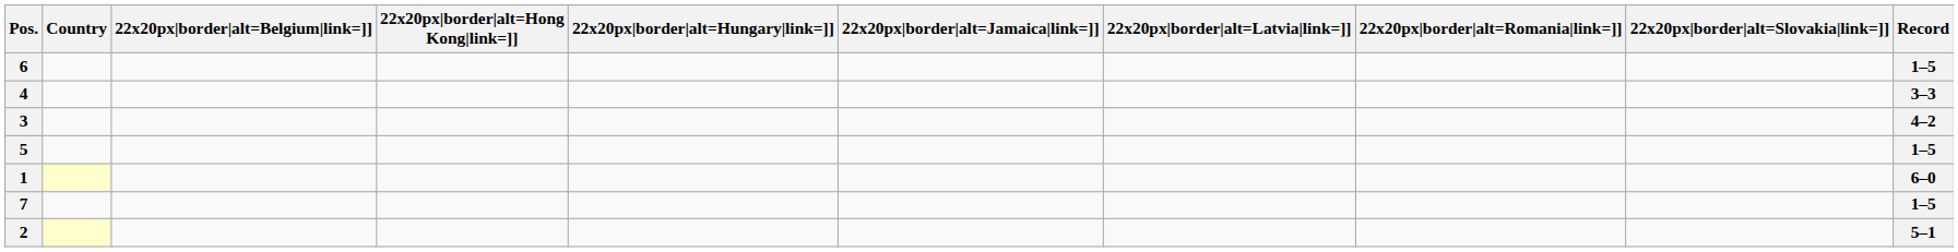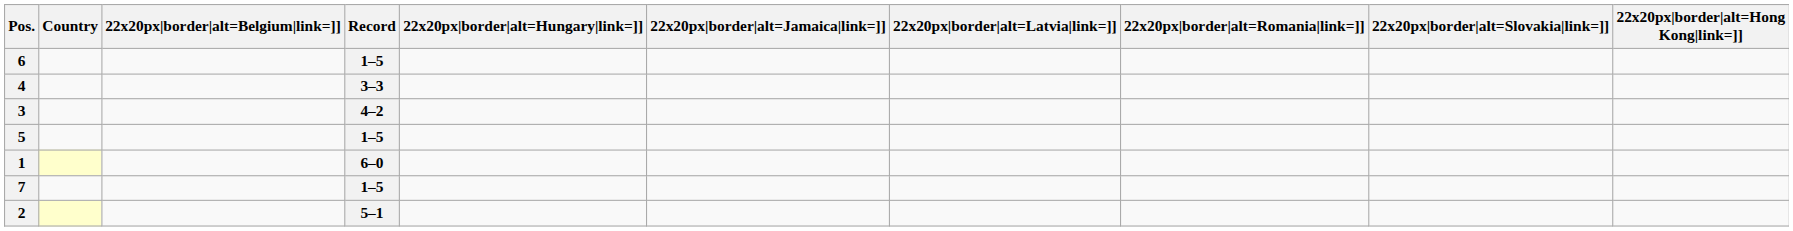 <table class="wikitable sortable nowrap" style="text-align:center; font-size:0.9em;">
 <tr>
 <th>Pos.</th>
 <th>Country</th>
 <th [[Image:>22x20px|border|alt=Belgium|link=]]</th>
-<th [[Image:>22x20px|border|alt=Hong Kong|link=]]</th>
+<th>Record</th>
 <th [[Image:>22x20px|border|alt=Hungary|link=]]</th>
 <th [[Image:>22x20px|border|alt=Jamaica|link=]]</th>
 <th [[Image:>22x20px|border|alt=Latvia|link=]]</th>
 <th [[Image:>22x20px|border|alt=Romania|link=]]</th>
 <th [[Image:>22x20px|border|alt=Slovakia|link=]]</th>
-<th>Record</th>
+<th [[Image:>22x20px|border|alt=Hong Kong|link=]]</th>
 </tr>
 <tr>
 <th>6</th>
 <td style="text-align:left;"></td>
+<td></td>
+<th>1–5</th>
 <td></td>
 <td></td>
 <td></td>
 <td></td>
 <td></td>
 <td></td>
-<td></td>
-<th>1–5</th>
 </tr>
 <tr>
 <th>4</th>
 <td style="text-align:left;"></td>
+<td></td>
+<th>3–3</th>
 <td></td>
 <td></td>
 <td></td>
 <td></td>
 <td></td>
 <td></td>
-<td></td>
-<th>3–3</th>
 </tr>
 <tr>
 <th>3</th>
 <td style="text-align:left;"></td>
+<td></td>
+<th>4–2</th>
 <td></td>
 <td></td>
 <td></td>
 <td></td>
 <td></td>
 <td></td>
-<td></td>
-<th>4–2</th>
 </tr>
 <tr>
 <th>5</th>
 <td style="text-align:left;"></td>
+<td></td>
+<th>1–5</th>
 <td></td>
 <td></td>
 <td></td>
 <td></td>
 <td></td>
 <td></td>
-<td></td>
-<th>1–5</th>
 </tr>
 <tr>
 <th>1</th>
 <td style="text-align:left; background:#ffffcc;"></td>
+<td></td>
+<th>6–0</th>
 <td></td>
 <td></td>
 <td></td>
 <td></td>
 <td></td>
 <td></td>
-<td></td>
-<th>6–0</th>
 </tr>
 <tr>
 <th>7</th>
 <td style="text-align:left;"></td>
+<td></td>
+<th>1–5</th>
 <td></td>
 <td></td>
 <td></td>
 <td></td>
 <td></td>
 <td></td>
-<td></td>
-<th>1–5</th>
 </tr>
 <tr>
 <th>2</th>
 <td style="text-align:left; background:#ffffcc;"></td>
+<td></td>
+<th>5–1</th>
 <td></td>
 <td></td>
 <td></td>
 <td></td>
 <td></td>
 <td></td>
-<td></td>
-<th>5–1</th>
 </tr>
 </table>
